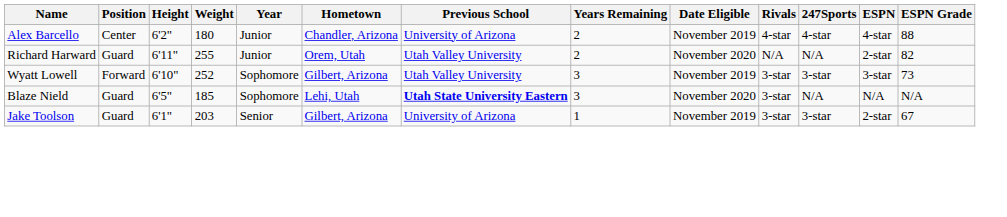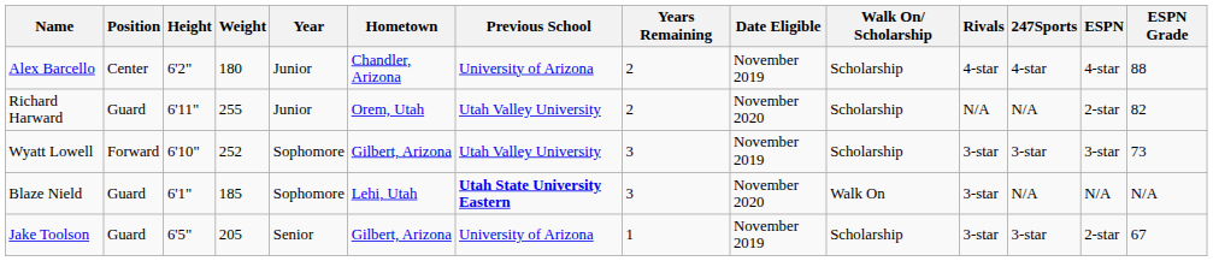 <table class="wikitable sortable">
 <tr>
 <th>Name</th>
 <th>Position</th>
 <th>Height</th>
 <th>Weight</th>
 <th>Year</th>
 <th>Hometown</th>
 <th>Previous School</th>
 <th>Years Remaining</th>
 <th>Date Eligible</th>
+<th>Walk On/ Scholarship</th>
 <th>Rivals</th>
 <th>247Sports</th>
 <th>ESPN</th>
 <th>ESPN Grade</th>
 </tr>
 <tr>
 <td><a href='#'>Alex Barcello</a></td>
 <td>Center</td>
 <td>6'2"</td>
 <td>180</td>
 <td>Junior</td>
 <td><a href='#'>Chandler, Arizona</a></td>
 <td><a href='#'>University of Arizona</a></td>
 <td>2</td>
 <td>November 2019</td>
+<td>Scholarship</td>
 <td>4-star</td>
 <td>4-star</td>
 <td>4-star</td>
 <td>88</td>
 </tr>
 <tr>
 <td>Richard Harward</td>
 <td>Guard</td>
 <td>6'11"</td>
 <td>255</td>
 <td>Junior</td>
 <td><a href='#'>Orem, Utah</a></td>
 <td><a href='#'>Utah Valley University</a></td>
 <td>2</td>
 <td>November 2020</td>
+<td>Scholarship</td>
 <td>N/A</td>
 <td>N/A</td>
 <td>2-star</td>
 <td>82</td>
 </tr>
 <tr>
 <td>Wyatt Lowell</td>
 <td>Forward</td>
 <td>6'10"</td>
 <td>252</td>
 <td>Sophomore</td>
 <td><a href='#'>Gilbert, Arizona</a></td>
 <td><a href='#'>Utah Valley University</a></td>
 <td>3</td>
 <td>November 2019</td>
+<td>Scholarship</td>
 <td>3-star</td>
 <td>3-star</td>
 <td>3-star</td>
 <td>73</td>
 </tr>
 <tr>
 <td>Blaze Nield</td>
 <td>Guard</td>
-<td>6'5"</td>
+<td>6'1"</td>
 <td>185</td>
 <td>Sophomore</td>
 <td><a href='#'>Lehi, Utah</a></td>
 <td><strong><a href='#'>Utah State University Eastern</a></strong></td>
 <td>3</td>
 <td>November 2020</td>
+<td>Walk On</td>
 <td>3-star</td>
 <td>N/A</td>
 <td>N/A</td>
 <td>N/A</td>
 </tr>
 <tr>
 <td><a href='#'>Jake Toolson</a></td>
 <td>Guard</td>
-<td>6'1"</td>
-<td>203</td>
+<td>6'5"</td>
+<td>205</td>
 <td>Senior</td>
 <td><a href='#'>Gilbert, Arizona</a></td>
 <td><a href='#'>University of Arizona</a></td>
 <td>1</td>
 <td>November 2019</td>
+<td>Scholarship</td>
 <td>3-star</td>
 <td>3-star</td>
 <td>2-star</td>
 <td>67</td>
 </tr>
 </table>
